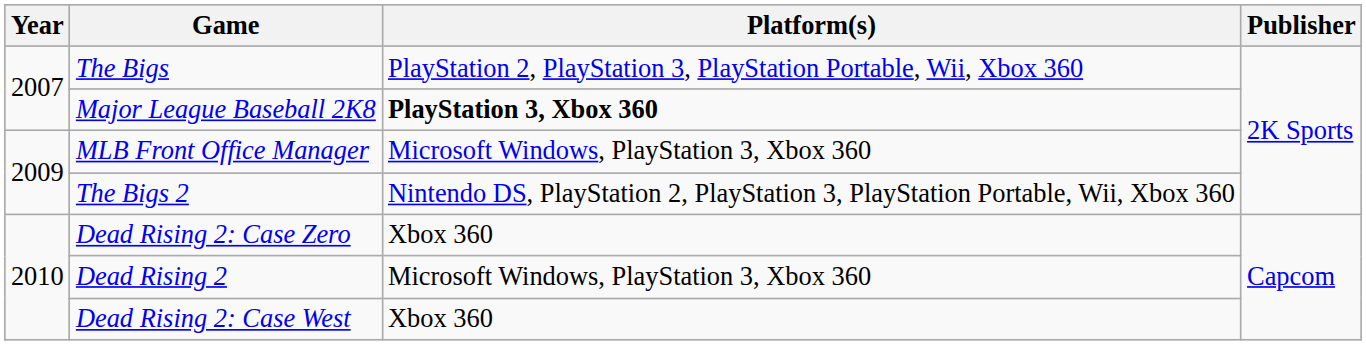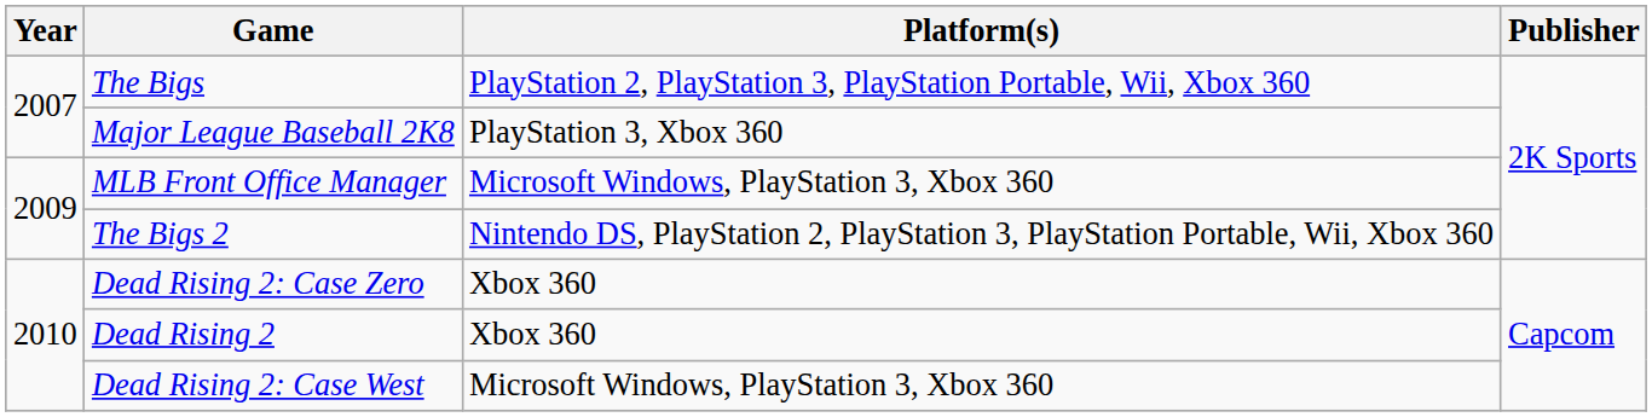 <table class="wikitable sortable">
 <tr>
 <th>Year</th>
 <th>Game</th>
 <th>Platform(s)</th>
 <th>Publisher</th>
 </tr>
 <tr>
 <td rowspan="2">2007</td>
 <td><em><a href='#'>The Bigs</a></em></td>
 <td><a href='#'>PlayStation 2</a>, <a href='#'>PlayStation 3</a>, <a href='#'>PlayStation Portable</a>, <a href='#'>Wii</a>, <a href='#'>Xbox 360</a></td>
 <td rowspan="4"><a href='#'>2K Sports</a></td>
 </tr>
 <tr>
 <td><em><a href='#'>Major League Baseball 2K8</a></em></td>
-<td><strong>PlayStation 3, Xbox 360</strong></td>
+<td>PlayStation 3, Xbox 360</td>
 </tr>
 <tr>
 <td rowspan="2">2009</td>
 <td><em><a href='#'>MLB Front Office Manager</a></em></td>
 <td><a href='#'>Microsoft Windows</a>, PlayStation 3, Xbox 360</td>
 </tr>
 <tr>
 <td><em><a href='#'>The Bigs 2</a></em></td>
 <td><a href='#'>Nintendo DS</a>, PlayStation 2, PlayStation 3, PlayStation Portable, Wii, Xbox 360</td>
 </tr>
 <tr>
 <td rowspan="3">2010</td>
 <td><em><a href='#'>Dead Rising 2: Case Zero</a></em></td>
 <td>Xbox 360</td>
 <td rowspan="3"><a href='#'>Capcom</a></td>
 </tr>
 <tr>
 <td><em><a href='#'>Dead Rising 2</a></em></td>
-<td>Microsoft Windows, PlayStation 3, Xbox 360</td>
+<td>Xbox 360</td>
 </tr>
 <tr>
 <td><em><a href='#'>Dead Rising 2: Case West</a></em></td>
-<td>Xbox 360</td>
+<td>Microsoft Windows, PlayStation 3, Xbox 360</td>
 </tr>
 </table>
